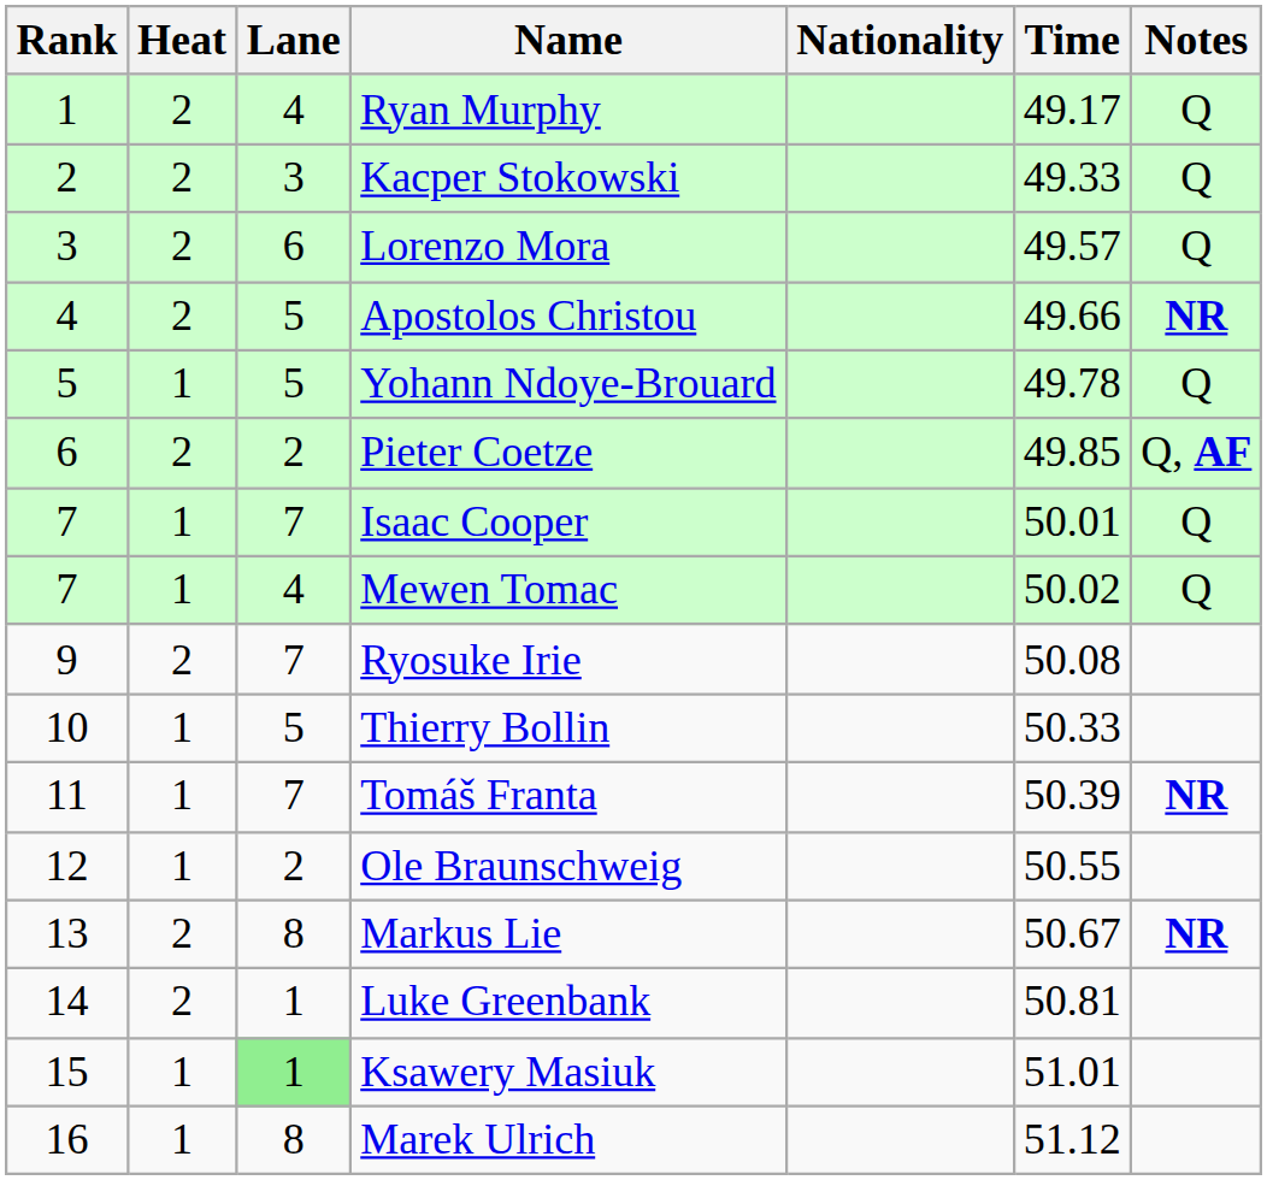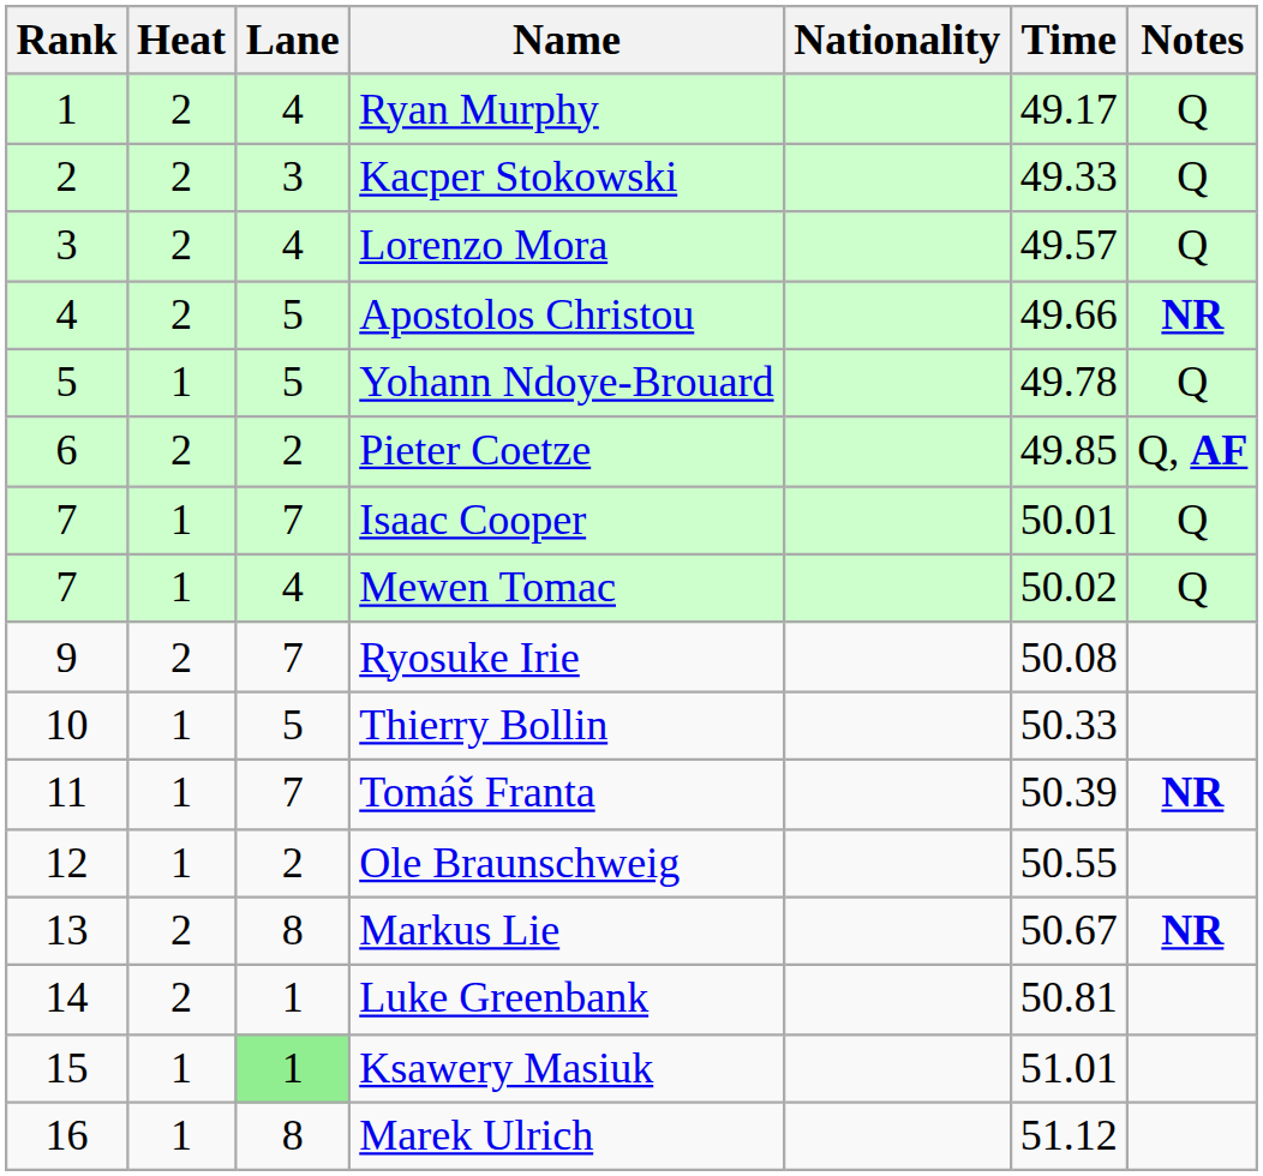 <table class="wikitable sortable" style="text-align:center">
 <tr>
 <th>Rank</th>
 <th>Heat</th>
 <th>Lane</th>
 <th>Name</th>
 <th>Nationality</th>
 <th>Time</th>
 <th>Notes</th>
 </tr>
 <tr bgcolor=ccffcc>
 <td>1</td>
 <td>2</td>
 <td>4</td>
 <td align=left><a href='#'>Ryan Murphy</a></td>
 <td align=left></td>
 <td>49.17</td>
 <td>Q</td>
 </tr>
 <tr bgcolor=ccffcc>
 <td>2</td>
 <td>2</td>
 <td>3</td>
 <td align=left><a href='#'>Kacper Stokowski</a></td>
 <td align=left></td>
 <td>49.33</td>
 <td>Q</td>
 </tr>
 <tr bgcolor=ccffcc>
 <td>3</td>
 <td>2</td>
-<td>6</td>
+<td>4</td>
 <td align=left><a href='#'>Lorenzo Mora</a></td>
 <td align=left></td>
 <td>49.57</td>
 <td>Q</td>
 </tr>
 <tr bgcolor=ccffcc>
 <td>4</td>
 <td>2</td>
 <td>5</td>
 <td align=left><a href='#'>Apostolos Christou</a></td>
 <td align=left></td>
 <td>49.66</td>
 <td><strong><a href='#'>NR</a></strong></td>
 </tr>
 <tr bgcolor=ccffcc>
 <td>5</td>
 <td>1</td>
 <td>5</td>
 <td align=left><a href='#'>Yohann Ndoye-Brouard</a></td>
 <td align=left></td>
 <td>49.78</td>
 <td>Q</td>
 </tr>
 <tr bgcolor=ccffcc>
 <td>6</td>
 <td>2</td>
 <td>2</td>
 <td align=left><a href='#'>Pieter Coetze</a></td>
 <td align=left></td>
 <td>49.85</td>
 <td>Q, <strong><a href='#'>AF</a></strong></td>
 </tr>
 <tr bgcolor=ccffcc>
 <td>7</td>
 <td>1</td>
 <td>7</td>
 <td align=left><a href='#'>Isaac Cooper</a></td>
 <td align=left></td>
 <td>50.01</td>
 <td>Q</td>
 </tr>
 <tr bgcolor=ccffcc>
 <td>7</td>
 <td>1</td>
 <td>4</td>
 <td align=left><a href='#'>Mewen Tomac</a></td>
 <td align=left></td>
 <td>50.02</td>
 <td>Q</td>
 </tr>
 <tr>
 <td>9</td>
 <td>2</td>
 <td>7</td>
 <td align=left><a href='#'>Ryosuke Irie</a></td>
 <td align=left></td>
 <td>50.08</td>
 <td></td>
 </tr>
 <tr>
 <td>10</td>
 <td>1</td>
 <td>5</td>
 <td align=left><a href='#'>Thierry Bollin</a></td>
 <td align=left></td>
 <td>50.33</td>
 <td></td>
 </tr>
 <tr>
 <td>11</td>
 <td>1</td>
 <td>7</td>
 <td align=left><a href='#'>Tomáš Franta</a></td>
 <td align=left></td>
 <td>50.39</td>
 <td><strong><a href='#'>NR</a></strong></td>
 </tr>
 <tr>
 <td>12</td>
 <td>1</td>
 <td>2</td>
 <td align=left><a href='#'>Ole Braunschweig</a></td>
 <td align=left></td>
 <td>50.55</td>
 <td></td>
 </tr>
 <tr>
 <td>13</td>
 <td>2</td>
 <td>8</td>
 <td align=left><a href='#'>Markus Lie</a></td>
 <td align=left></td>
 <td>50.67</td>
 <td><strong><a href='#'>NR</a></strong></td>
 </tr>
 <tr>
 <td>14</td>
 <td>2</td>
 <td>1</td>
 <td align=left><a href='#'>Luke Greenbank</a></td>
 <td align=left></td>
 <td>50.81</td>
 <td></td>
 </tr>
 <tr>
 <td>15</td>
 <td>1</td>
 <td style="background: lightgreen;">1</td>
 <td align=left><a href='#'>Ksawery Masiuk</a></td>
 <td align=left></td>
 <td>51.01</td>
 <td></td>
 </tr>
 <tr>
 <td>16</td>
 <td>1</td>
 <td>8</td>
 <td align=left><a href='#'>Marek Ulrich</a></td>
 <td align=left></td>
 <td>51.12</td>
 <td></td>
 </tr>
 </table>
